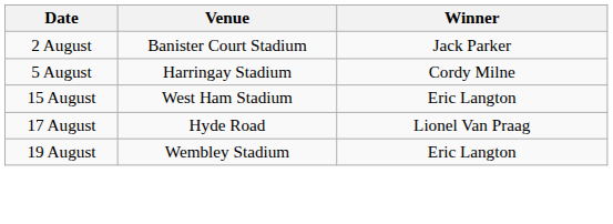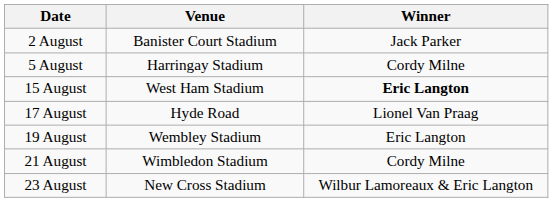 <table class="wikitable" style="text-align:center">
 <tr>
 <th width=100>Date</th>
 <th width=200>Venue</th>
 <th width=250>Winner</th>
 </tr>
 <tr>
 <td>2 August</td>
 <td>Banister Court Stadium</td>
 <td>Jack Parker</td>
 </tr>
 <tr>
 <td>5 August</td>
 <td>Harringay Stadium</td>
 <td>Cordy Milne</td>
 </tr>
 <tr>
 <td>15 August</td>
 <td>West Ham Stadium</td>
-<td>Eric Langton</td>
+<td><strong>Eric Langton</strong></td>
 </tr>
 <tr>
 <td>17 August</td>
 <td>Hyde Road</td>
 <td>Lionel Van Praag</td>
 </tr>
 <tr>
 <td>19 August</td>
 <td>Wembley Stadium</td>
 <td>Eric Langton</td>
 </tr>
+<tr>
+<td>21 August</td>
+<td>Wimbledon Stadium</td>
+<td>Cordy Milne</td>
+</tr>
+<tr>
+<td>23 August</td>
+<td>New Cross Stadium</td>
+<td>Wilbur Lamoreaux & Eric Langton</td>
+</tr>
 </table>
